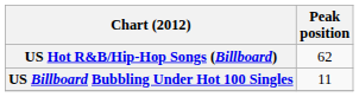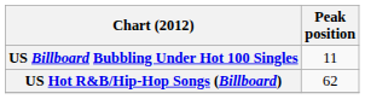 <table class="wikitable sortable plainrowheaders">
 <tr>
 <th>Chart (2012)</th>
 <th>Peak<br>position</th>
 </tr>
 <tr>
+<th scope=row>US <a href='#'><em>Billboard</em></a> <a href='#'>Bubbling Under Hot 100 Singles</a></th>
+<td align="center">11</td>
+</tr>
+<tr>
 <th scope=row>US <a href='#'>Hot R&B/Hip-Hop Songs</a> (<a href='#'><em>Billboard</em></a>)</th>
 <td align="center">62</td>
 </tr>
 <tr>
-<th scope=row>US <a href='#'><em>Billboard</em></a> <a href='#'>Bubbling Under Hot 100 Singles</a></th>
-<td align="center">11</td>
-</tr>
-<tr>
 </tr>
 </table>
